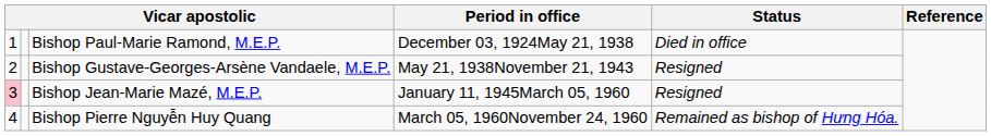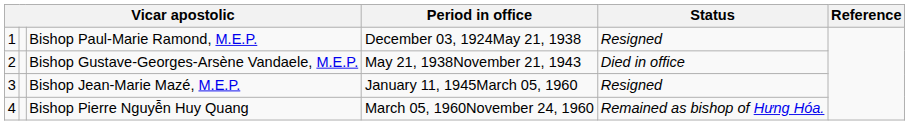 <table class="wikitable">
 <tr>
 <th colspan="3">Vicar apostolic</th>
 <th>Period in office</th>
 <th>Status</th>
 <th>Reference</th>
 </tr>
 <tr>
 <td>1</td>
 <td></td>
 <td>Bishop Paul-Marie Ramond, <a href='#'>M.E.P.</a></td>
 <td>December 03, 1924May 21, 1938</td>
-<td><em>Died in office</em></td>
+<td><em>Resigned</em></td>
 <td rowspan=4></td>
 </tr>
 <tr>
 <td>2</td>
 <td></td>
 <td>Bishop Gustave-Georges-Arsène Vandaele, <a href='#'>M.E.P.</a></td>
 <td>May 21, 1938November 21, 1943</td>
-<td><em>Resigned</em></td>
+<td><em>Died in office</em></td>
 </tr>
 <tr>
-<td style="background: pink;">3</td>
+<td>3</td>
 <td></td>
 <td>Bishop Jean-Marie Mazé, <a href='#'>M.E.P.</a></td>
 <td>January 11, 1945March 05, 1960</td>
 <td><em>Resigned</em></td>
 </tr>
 <tr>
 <td>4</td>
 <td></td>
 <td>Bishop Pierre Nguyễn Huy Quang</td>
 <td>March 05, 1960November 24, 1960</td>
 <td><em>Remained as bishop of <a href='#'>Hưng Hóa.</a></em></td>
 </tr>
 </table>
